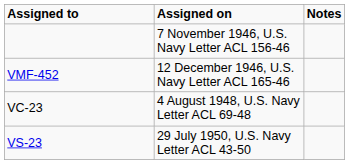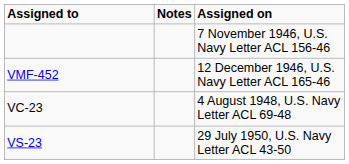 <table class="wikitable" style="width: 70%;">
 <tr>
 <td style="width: 200px;"><strong>Assigned to</strong></td>
+<td><strong>Notes</strong></td>
 <td style="width: 200px;"><strong>Assigned on</strong></td>
-<td><strong>Notes</strong></td>
 </tr>
 <tr>
 <td></td>
+<td></td>
 <td>7 November 1946, U.S. Navy Letter ACL 156-46</td>
-<td></td>
 </tr>
 <tr>
 <td><a href='#'>VMF-452</a></td>
+<td></td>
 <td>12 December 1946, U.S. Navy Letter ACL 165-46</td>
-<td></td>
 </tr>
 <tr>
 <td>VC-23</td>
+<td></td>
 <td>4 August 1948, U.S. Navy Letter ACL 69-48</td>
-<td></td>
 </tr>
 <tr>
 <td><a href='#'>VS-23</a></td>
+<td></td>
 <td>29 July 1950, U.S. Navy Letter ACL 43-50</td>
-<td></td>
 </tr>
 </table>
